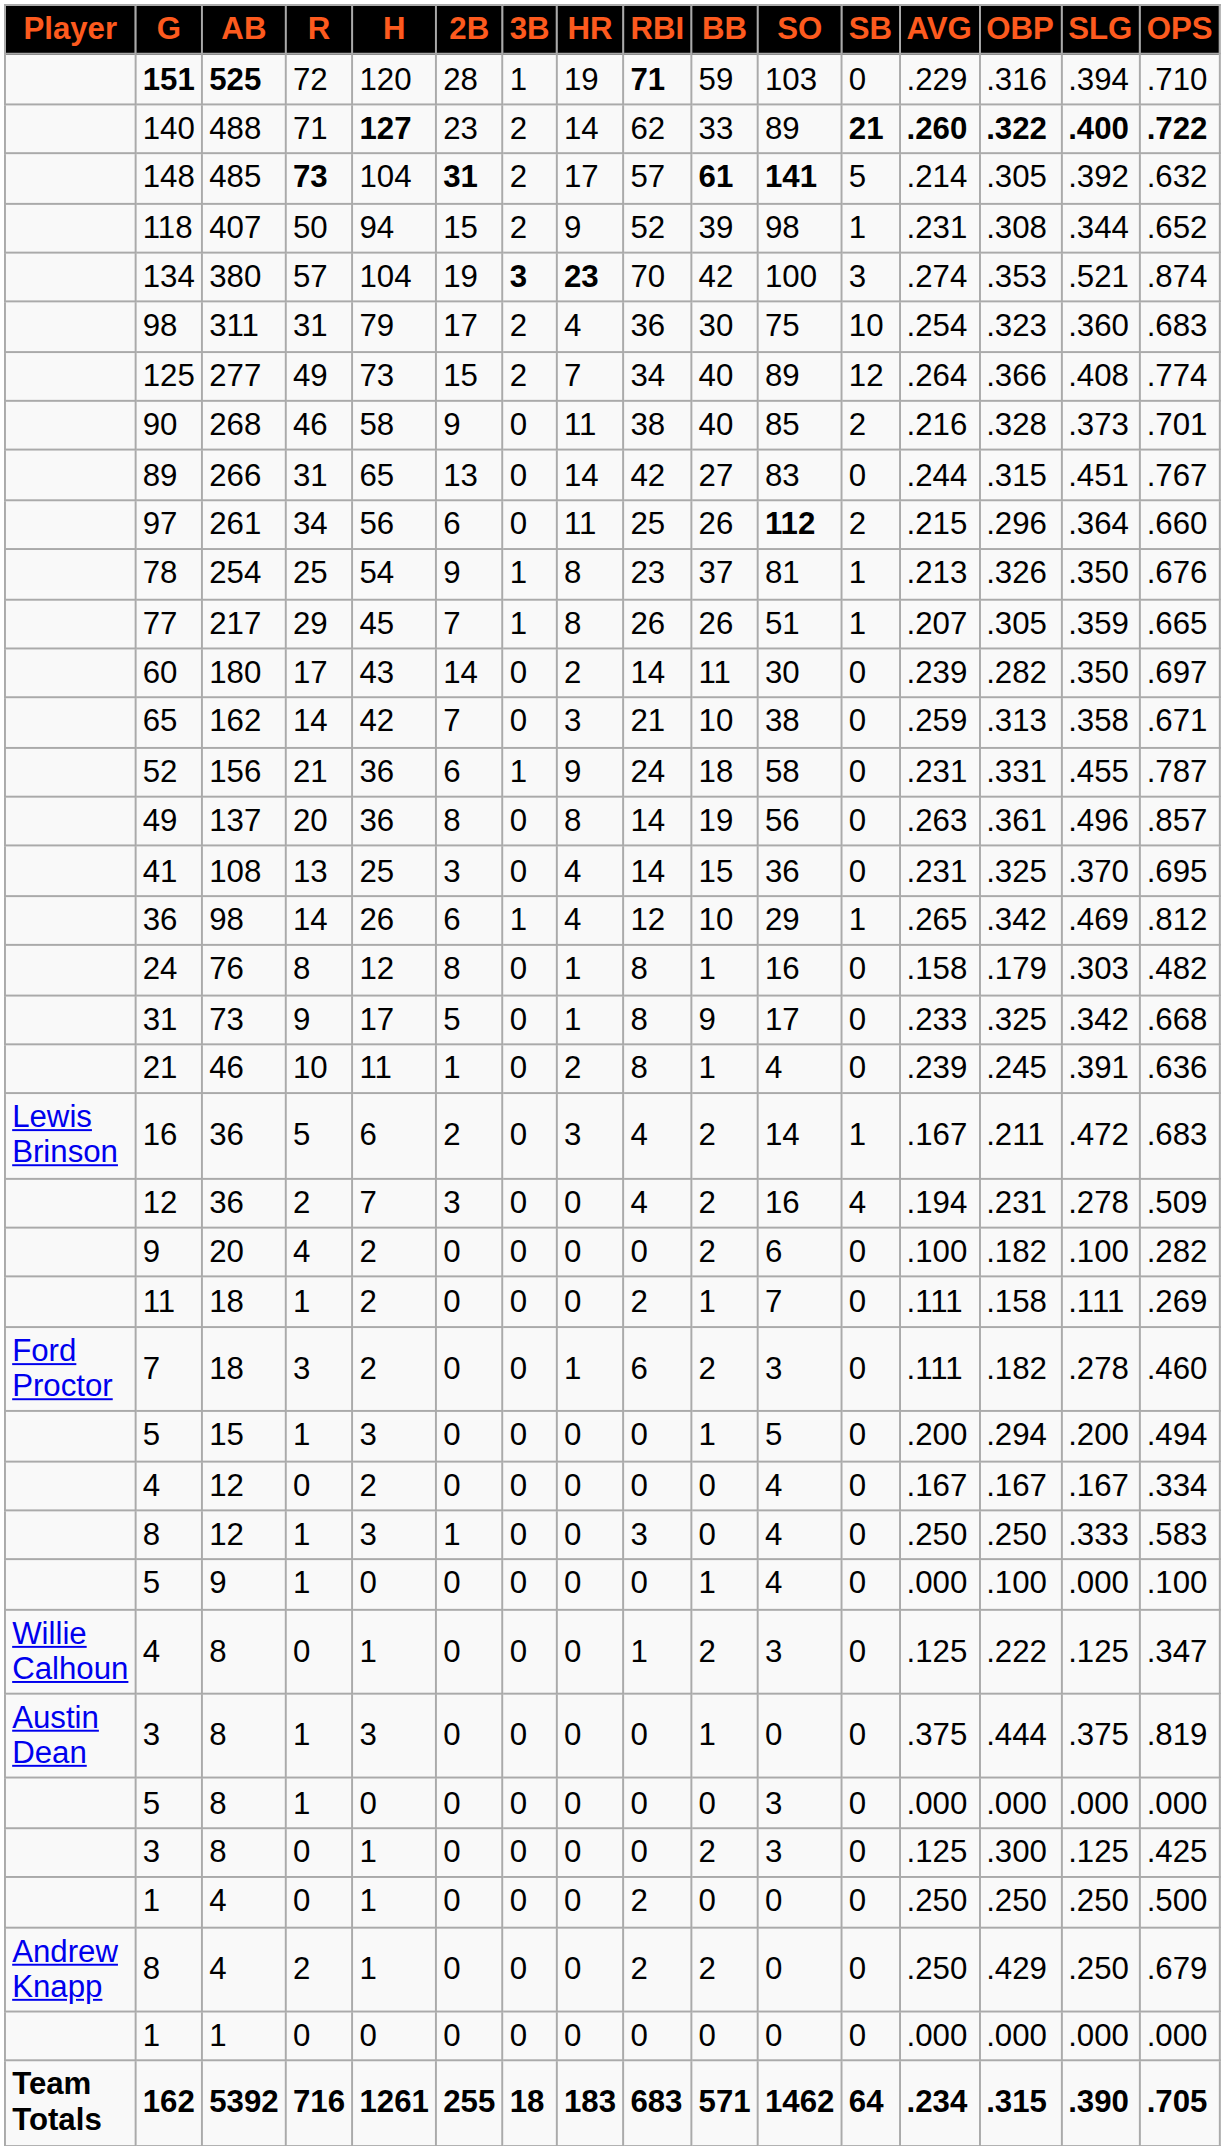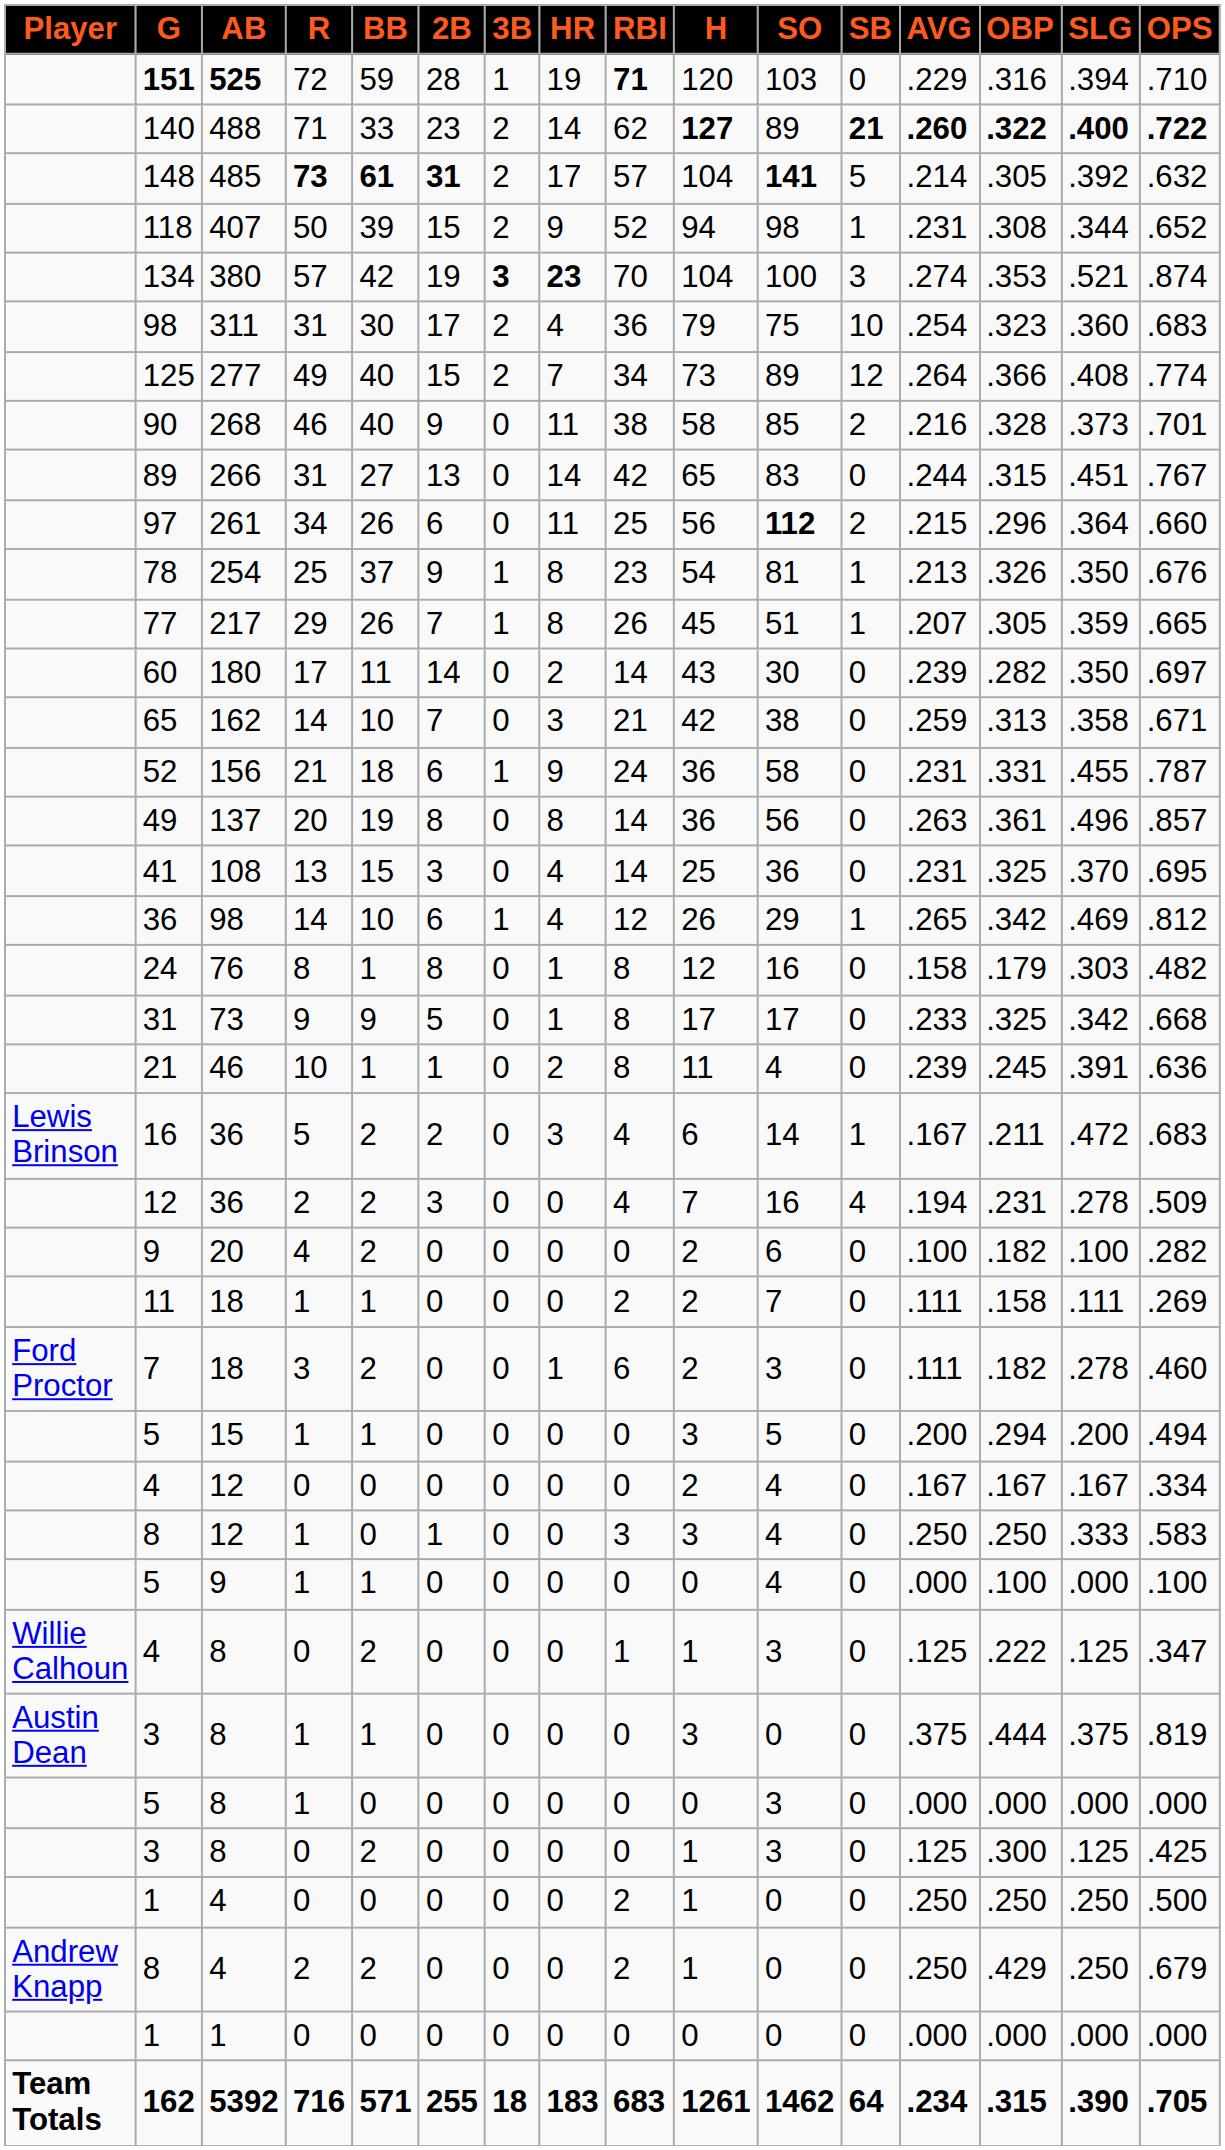 <table class="wikitable sortable">
 <tr>
 <th style="background:black; color:#fd5a1e; width:14%;">Player</th>
 <th style="background:black; color:#fd5a1e; width:5%;">G</th>
 <th style="background:black; color:#fd5a1e; width:5%;">AB</th>
 <th style="background:black; color:#fd5a1e; width:5%;">R</th>
-<th style="background:black; color:#fd5a1e; width:5%;">H</th>
+<th style="background:black; color:#fd5a1e; width:5%;">BB</th>
 <th style="background:black; color:#fd5a1e; width:5%;">2B</th>
 <th style="background:black; color:#fd5a1e; width:5%;">3B</th>
 <th style="background:black; color:#fd5a1e; width:5%;">HR</th>
 <th style="background:black; color:#fd5a1e; width:5%;">RBI</th>
-<th style="background:black; color:#fd5a1e; width:5%;">BB</th>
+<th style="background:black; color:#fd5a1e; width:5%;">H</th>
 <th style="background:black; color:#fd5a1e; width:5%;">SO</th>
 <th style="background:black; color:#fd5a1e; width:5%;">SB</th>
 <th style="background:black; color:#fd5a1e; width:5%;">AVG</th>
 <th style="background:black; color:#fd5a1e; width:5%;">OBP</th>
 <th style="background:black; color:#fd5a1e; width:5%;">SLG</th>
 <th style="background:black; color:#fd5a1e; width:5%;">OPS</th>
 </tr>
 <tr>
 <td></td>
 <td><strong>151</strong></td>
 <td><strong>525</strong></td>
 <td>72</td>
-<td>120</td>
+<td>59</td>
 <td>28</td>
 <td>1</td>
 <td>19</td>
 <td><strong>71</strong></td>
-<td>59</td>
+<td>120</td>
 <td>103</td>
 <td>0</td>
 <td>.229</td>
 <td>.316</td>
 <td>.394</td>
 <td>.710</td>
 </tr>
 <tr>
 <td></td>
 <td>140</td>
 <td>488</td>
 <td>71</td>
-<td><strong>127</strong></td>
+<td>33</td>
 <td>23</td>
 <td>2</td>
 <td>14</td>
 <td>62</td>
-<td>33</td>
+<td><strong>127</strong></td>
 <td>89</td>
 <td><strong>21</strong></td>
 <td><strong>.260</strong></td>
 <td><strong>.322</strong></td>
 <td><strong>.400</strong></td>
 <td><strong>.722</strong></td>
 </tr>
 <tr>
 <td></td>
 <td>148</td>
 <td>485</td>
 <td><strong>73</strong></td>
-<td>104</td>
+<td><strong>61</strong></td>
 <td><strong>31</strong></td>
 <td>2</td>
 <td>17</td>
 <td>57</td>
-<td><strong>61</strong></td>
+<td>104</td>
 <td><strong>141</strong></td>
 <td>5</td>
 <td>.214</td>
 <td>.305</td>
 <td>.392</td>
 <td>.632</td>
 </tr>
 <tr>
 <td></td>
 <td>118</td>
 <td>407</td>
 <td>50</td>
-<td>94</td>
+<td>39</td>
 <td>15</td>
 <td>2</td>
 <td>9</td>
 <td>52</td>
-<td>39</td>
+<td>94</td>
 <td>98</td>
 <td>1</td>
 <td>.231</td>
 <td>.308</td>
 <td>.344</td>
 <td>.652</td>
 </tr>
 <tr>
 <td></td>
 <td>134</td>
 <td>380</td>
 <td>57</td>
-<td>104</td>
+<td>42</td>
 <td>19</td>
 <td><strong>3</strong></td>
 <td><strong>23</strong></td>
 <td>70</td>
-<td>42</td>
+<td>104</td>
 <td>100</td>
 <td>3</td>
 <td>.274</td>
 <td>.353</td>
 <td>.521</td>
 <td>.874</td>
 </tr>
 <tr>
 <td></td>
 <td>98</td>
 <td>311</td>
 <td>31</td>
-<td>79</td>
+<td>30</td>
 <td>17</td>
 <td>2</td>
 <td>4</td>
 <td>36</td>
-<td>30</td>
+<td>79</td>
 <td>75</td>
 <td>10</td>
 <td>.254</td>
 <td>.323</td>
 <td>.360</td>
 <td>.683</td>
 </tr>
 <tr>
 <td></td>
 <td>125</td>
 <td>277</td>
 <td>49</td>
-<td>73</td>
+<td>40</td>
 <td>15</td>
 <td>2</td>
 <td>7</td>
 <td>34</td>
-<td>40</td>
+<td>73</td>
 <td>89</td>
 <td>12</td>
 <td>.264</td>
 <td>.366</td>
 <td>.408</td>
 <td>.774</td>
 </tr>
 <tr>
 <td></td>
 <td>90</td>
 <td>268</td>
 <td>46</td>
-<td>58</td>
+<td>40</td>
 <td>9</td>
 <td>0</td>
 <td>11</td>
 <td>38</td>
-<td>40</td>
+<td>58</td>
 <td>85</td>
 <td>2</td>
 <td>.216</td>
 <td>.328</td>
 <td>.373</td>
 <td>.701</td>
 </tr>
 <tr>
 <td></td>
 <td>89</td>
 <td>266</td>
 <td>31</td>
-<td>65</td>
+<td>27</td>
 <td>13</td>
 <td>0</td>
 <td>14</td>
 <td>42</td>
-<td>27</td>
+<td>65</td>
 <td>83</td>
 <td>0</td>
 <td>.244</td>
 <td>.315</td>
 <td>.451</td>
 <td>.767</td>
 </tr>
 <tr>
 <td></td>
 <td>97</td>
 <td>261</td>
 <td>34</td>
-<td>56</td>
+<td>26</td>
 <td>6</td>
 <td>0</td>
 <td>11</td>
 <td>25</td>
-<td>26</td>
+<td>56</td>
 <td><strong>112</strong></td>
 <td>2</td>
 <td>.215</td>
 <td>.296</td>
 <td>.364</td>
 <td>.660</td>
 </tr>
 <tr>
 <td></td>
 <td>78</td>
 <td>254</td>
 <td>25</td>
-<td>54</td>
+<td>37</td>
 <td>9</td>
 <td>1</td>
 <td>8</td>
 <td>23</td>
-<td>37</td>
+<td>54</td>
 <td>81</td>
 <td>1</td>
 <td>.213</td>
 <td>.326</td>
 <td>.350</td>
 <td>.676</td>
 </tr>
 <tr>
 <td></td>
 <td>77</td>
 <td>217</td>
 <td>29</td>
-<td>45</td>
+<td>26</td>
 <td>7</td>
 <td>1</td>
 <td>8</td>
 <td>26</td>
-<td>26</td>
+<td>45</td>
 <td>51</td>
 <td>1</td>
 <td>.207</td>
 <td>.305</td>
 <td>.359</td>
 <td>.665</td>
 </tr>
 <tr>
 <td></td>
 <td>60</td>
 <td>180</td>
 <td>17</td>
-<td>43</td>
+<td>11</td>
 <td>14</td>
 <td>0</td>
 <td>2</td>
 <td>14</td>
-<td>11</td>
+<td>43</td>
 <td>30</td>
 <td>0</td>
 <td>.239</td>
 <td>.282</td>
 <td>.350</td>
 <td>.697</td>
 </tr>
 <tr>
 <td></td>
 <td>65</td>
 <td>162</td>
 <td>14</td>
-<td>42</td>
+<td>10</td>
 <td>7</td>
 <td>0</td>
 <td>3</td>
 <td>21</td>
-<td>10</td>
+<td>42</td>
 <td>38</td>
 <td>0</td>
 <td>.259</td>
 <td>.313</td>
 <td>.358</td>
 <td>.671</td>
 </tr>
 <tr>
 <td></td>
 <td>52</td>
 <td>156</td>
 <td>21</td>
-<td>36</td>
+<td>18</td>
 <td>6</td>
 <td>1</td>
 <td>9</td>
 <td>24</td>
-<td>18</td>
+<td>36</td>
 <td>58</td>
 <td>0</td>
 <td>.231</td>
 <td>.331</td>
 <td>.455</td>
 <td>.787</td>
 </tr>
 <tr>
 <td></td>
 <td>49</td>
 <td>137</td>
 <td>20</td>
-<td>36</td>
+<td>19</td>
 <td>8</td>
 <td>0</td>
 <td>8</td>
 <td>14</td>
-<td>19</td>
+<td>36</td>
 <td>56</td>
 <td>0</td>
 <td>.263</td>
 <td>.361</td>
 <td>.496</td>
 <td>.857</td>
 </tr>
 <tr>
 <td></td>
 <td>41</td>
 <td>108</td>
 <td>13</td>
-<td>25</td>
+<td>15</td>
 <td>3</td>
 <td>0</td>
 <td>4</td>
 <td>14</td>
-<td>15</td>
+<td>25</td>
 <td>36</td>
 <td>0</td>
 <td>.231</td>
 <td>.325</td>
 <td>.370</td>
 <td>.695</td>
 </tr>
 <tr>
 <td></td>
 <td>36</td>
 <td>98</td>
 <td>14</td>
-<td>26</td>
+<td>10</td>
 <td>6</td>
 <td>1</td>
 <td>4</td>
 <td>12</td>
-<td>10</td>
+<td>26</td>
 <td>29</td>
 <td>1</td>
 <td>.265</td>
 <td>.342</td>
 <td>.469</td>
 <td>.812</td>
 </tr>
 <tr>
 <td></td>
 <td>24</td>
 <td>76</td>
 <td>8</td>
-<td>12</td>
+<td>1</td>
 <td>8</td>
 <td>0</td>
 <td>1</td>
 <td>8</td>
-<td>1</td>
+<td>12</td>
 <td>16</td>
 <td>0</td>
 <td>.158</td>
 <td>.179</td>
 <td>.303</td>
 <td>.482</td>
 </tr>
 <tr>
 <td></td>
 <td>31</td>
 <td>73</td>
 <td>9</td>
-<td>17</td>
+<td>9</td>
 <td>5</td>
 <td>0</td>
 <td>1</td>
 <td>8</td>
-<td>9</td>
+<td>17</td>
 <td>17</td>
 <td>0</td>
 <td>.233</td>
 <td>.325</td>
 <td>.342</td>
 <td>.668</td>
 </tr>
 <tr>
 <td></td>
 <td>21</td>
 <td>46</td>
 <td>10</td>
-<td>11</td>
+<td>1</td>
 <td>1</td>
 <td>0</td>
 <td>2</td>
 <td>8</td>
-<td>1</td>
+<td>11</td>
 <td>4</td>
 <td>0</td>
 <td>.239</td>
 <td>.245</td>
 <td>.391</td>
 <td>.636</td>
 </tr>
 <tr>
 <td><a href='#'>Lewis Brinson</a></td>
 <td>16</td>
 <td>36</td>
 <td>5</td>
-<td>6</td>
+<td>2</td>
 <td>2</td>
 <td>0</td>
 <td>3</td>
 <td>4</td>
-<td>2</td>
+<td>6</td>
 <td>14</td>
 <td>1</td>
 <td>.167</td>
 <td>.211</td>
 <td>.472</td>
 <td>.683</td>
 </tr>
 <tr>
 <td></td>
 <td>12</td>
 <td>36</td>
 <td>2</td>
-<td>7</td>
+<td>2</td>
 <td>3</td>
 <td>0</td>
 <td>0</td>
 <td>4</td>
-<td>2</td>
+<td>7</td>
 <td>16</td>
 <td>4</td>
 <td>.194</td>
 <td>.231</td>
 <td>.278</td>
 <td>.509</td>
 </tr>
 <tr>
 <td></td>
 <td>9</td>
 <td>20</td>
 <td>4</td>
 <td>2</td>
 <td>0</td>
 <td>0</td>
 <td>0</td>
 <td>0</td>
 <td>2</td>
 <td>6</td>
 <td>0</td>
 <td>.100</td>
 <td>.182</td>
 <td>.100</td>
 <td>.282</td>
 </tr>
 <tr>
 <td></td>
 <td>11</td>
 <td>18</td>
 <td>1</td>
-<td>2</td>
+<td>1</td>
 <td>0</td>
 <td>0</td>
 <td>0</td>
 <td>2</td>
-<td>1</td>
+<td>2</td>
 <td>7</td>
 <td>0</td>
 <td>.111</td>
 <td>.158</td>
 <td>.111</td>
 <td>.269</td>
 </tr>
 <tr>
 <td><a href='#'>Ford Proctor</a></td>
 <td>7</td>
 <td>18</td>
 <td>3</td>
 <td>2</td>
 <td>0</td>
 <td>0</td>
 <td>1</td>
 <td>6</td>
 <td>2</td>
 <td>3</td>
 <td>0</td>
 <td>.111</td>
 <td>.182</td>
 <td>.278</td>
 <td>.460</td>
 </tr>
 <tr>
 <td></td>
 <td>5</td>
 <td>15</td>
 <td>1</td>
-<td>3</td>
+<td>1</td>
 <td>0</td>
 <td>0</td>
 <td>0</td>
 <td>0</td>
-<td>1</td>
+<td>3</td>
 <td>5</td>
 <td>0</td>
 <td>.200</td>
 <td>.294</td>
 <td>.200</td>
 <td>.494</td>
 </tr>
 <tr>
 <td></td>
 <td>4</td>
 <td>12</td>
 <td>0</td>
-<td>2</td>
 <td>0</td>
 <td>0</td>
 <td>0</td>
 <td>0</td>
 <td>0</td>
+<td>2</td>
 <td>4</td>
 <td>0</td>
 <td>.167</td>
 <td>.167</td>
 <td>.167</td>
 <td>.334</td>
 </tr>
 <tr>
 <td></td>
 <td>8</td>
 <td>12</td>
 <td>1</td>
-<td>3</td>
+<td>0</td>
 <td>1</td>
 <td>0</td>
 <td>0</td>
 <td>3</td>
-<td>0</td>
+<td>3</td>
 <td>4</td>
 <td>0</td>
 <td>.250</td>
 <td>.250</td>
 <td>.333</td>
 <td>.583</td>
 </tr>
 <tr>
 <td></td>
 <td>5</td>
 <td>9</td>
 <td>1</td>
+<td>1</td>
 <td>0</td>
 <td>0</td>
 <td>0</td>
 <td>0</td>
 <td>0</td>
-<td>1</td>
 <td>4</td>
 <td>0</td>
 <td>.000</td>
 <td>.100</td>
 <td>.000</td>
 <td>.100</td>
 </tr>
 <tr>
 <td><a href='#'>Willie Calhoun</a></td>
 <td>4</td>
 <td>8</td>
 <td>0</td>
-<td>1</td>
+<td>2</td>
 <td>0</td>
 <td>0</td>
 <td>0</td>
 <td>1</td>
-<td>2</td>
+<td>1</td>
 <td>3</td>
 <td>0</td>
 <td>.125</td>
 <td>.222</td>
 <td>.125</td>
 <td>.347</td>
 </tr>
 <tr>
 <td><a href='#'>Austin Dean</a></td>
 <td>3</td>
 <td>8</td>
 <td>1</td>
-<td>3</td>
+<td>1</td>
 <td>0</td>
 <td>0</td>
 <td>0</td>
 <td>0</td>
-<td>1</td>
+<td>3</td>
 <td>0</td>
 <td>0</td>
 <td>.375</td>
 <td>.444</td>
 <td>.375</td>
 <td>.819</td>
 </tr>
 <tr>
 <td></td>
 <td>5</td>
 <td>8</td>
 <td>1</td>
 <td>0</td>
 <td>0</td>
 <td>0</td>
 <td>0</td>
 <td>0</td>
 <td>0</td>
 <td>3</td>
 <td>0</td>
 <td>.000</td>
 <td>.000</td>
 <td>.000</td>
 <td>.000</td>
 </tr>
 <tr>
 <td></td>
 <td>3</td>
 <td>8</td>
 <td>0</td>
-<td>1</td>
+<td>2</td>
 <td>0</td>
 <td>0</td>
 <td>0</td>
 <td>0</td>
-<td>2</td>
+<td>1</td>
 <td>3</td>
 <td>0</td>
 <td>.125</td>
 <td>.300</td>
 <td>.125</td>
 <td>.425</td>
 </tr>
 <tr>
 <td></td>
 <td>1</td>
 <td>4</td>
 <td>0</td>
-<td>1</td>
+<td>0</td>
 <td>0</td>
 <td>0</td>
 <td>0</td>
 <td>2</td>
-<td>0</td>
+<td>1</td>
 <td>0</td>
 <td>0</td>
 <td>.250</td>
 <td>.250</td>
 <td>.250</td>
 <td>.500</td>
 </tr>
 <tr>
 <td><a href='#'>Andrew Knapp</a></td>
 <td>8</td>
 <td>4</td>
 <td>2</td>
-<td>1</td>
+<td>2</td>
 <td>0</td>
 <td>0</td>
 <td>0</td>
 <td>2</td>
-<td>2</td>
+<td>1</td>
 <td>0</td>
 <td>0</td>
 <td>.250</td>
 <td>.429</td>
 <td>.250</td>
 <td>.679</td>
 </tr>
 <tr>
 <td></td>
 <td>1</td>
 <td>1</td>
 <td>0</td>
 <td>0</td>
 <td>0</td>
 <td>0</td>
 <td>0</td>
 <td>0</td>
 <td>0</td>
 <td>0</td>
 <td>0</td>
 <td>.000</td>
 <td>.000</td>
 <td>.000</td>
 <td>.000</td>
 </tr>
 <tr>
 <td><strong>Team Totals</strong></td>
 <td><strong>162</strong></td>
 <td><strong>5392</strong></td>
 <td><strong>716</strong></td>
-<td><strong>1261</strong></td>
+<td><strong>571</strong></td>
 <td><strong>255</strong></td>
 <td><strong>18</strong></td>
 <td><strong>183</strong></td>
 <td><strong>683</strong></td>
-<td><strong>571</strong></td>
+<td><strong>1261</strong></td>
 <td><strong>1462</strong></td>
 <td><strong>64</strong></td>
 <td><strong>.234</strong></td>
 <td><strong>.315</strong></td>
 <td><strong>.390</strong></td>
 <td><strong>.705</strong></td>
 </tr>
 </table>
